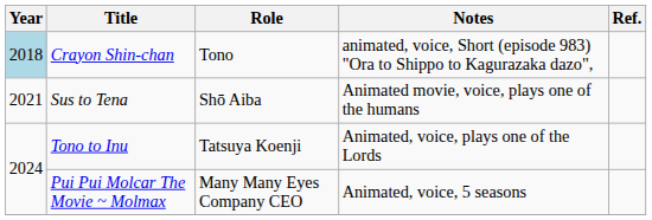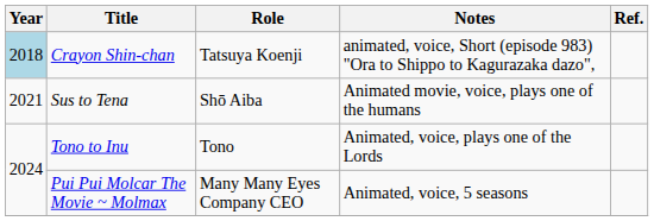 <table class="wikitable sortable">
 <tr>
 <th>Year</th>
 <th>Title</th>
 <th>Role</th>
 <th class="unsortable">Notes</th>
 <th class="unsortable">Ref.</th>
 </tr>
 <tr>
 <td style="background: lightblue;">2018</td>
 <td><em><a href='#'>Crayon Shin-chan</a></em></td>
-<td>Tono</td>
+<td>Tatsuya Koenji</td>
 <td>animated, voice, Short (episode 983) "Ora to Shippo to Kagurazaka dazo",</td>
 <td></td>
 </tr>
 <tr>
 <td>2021</td>
 <td><em>Sus to Tena</em></td>
 <td>Shō Aiba</td>
 <td>Animated movie, voice, plays one of the humans</td>
 <td></td>
 </tr>
 <tr>
 <td rowspan="2">2024</td>
 <td><em><a href='#'>Tono to Inu</a></em></td>
-<td>Tatsuya Koenji</td>
+<td>Tono</td>
 <td>Animated, voice, plays one of the Lords</td>
 <td></td>
 </tr>
 <tr>
 <td><em><a href='#'>Pui Pui Molcar The Movie ~ Molmax</a></em></td>
 <td>Many Many Eyes Company CEO</td>
 <td>Animated, voice, 5 seasons</td>
 <td></td>
 </tr>
 <tr>
 </tr>
 </table>
